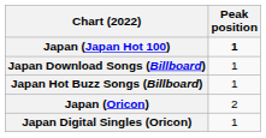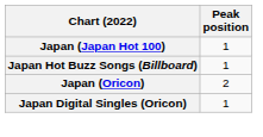 <table class="wikitable sortable plainrowheaders" style="text-align:center">
 <tr>
 <th scope="col">Chart (2022)</th>
 <th scope="col">Peak<br>position</th>
 </tr>
 <tr>
 <th scope="row">Japan (<a href='#'>Japan Hot 100</a>)</th>
-<td><strong>1</strong></td>
-</tr>
-<tr>
-<th scope="row">Japan Download Songs (<em><a href='#'>Billboard</a></em>)</th>
 <td>1</td>
 </tr>
 <tr>
 <th scope="row">Japan Hot Buzz Songs (<em>Billboard</em>)</th>
 <td>1</td>
 </tr>
 <tr>
 <th scope="row">Japan (<a href='#'>Oricon</a>)</th>
 <td>2</td>
 </tr>
 <tr>
 <th scope="row">Japan Digital Singles (Oricon)</th>
 <td>1</td>
 </tr>
 </table>
